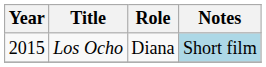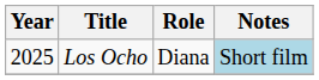 <table class="wikitable sortable">
 <tr>
 <th>Year</th>
 <th>Title</th>
 <th>Role</th>
 <th class="unsortable">Notes</th>
 </tr>
 <tr>
-<td>2015</td>
+<td>2025</td>
 <td><em>Los Ocho</em></td>
 <td>Diana</td>
 <td style="background: lightblue;">Short film</td>
 </tr>
 <tr>
 </tr>
 </table>
